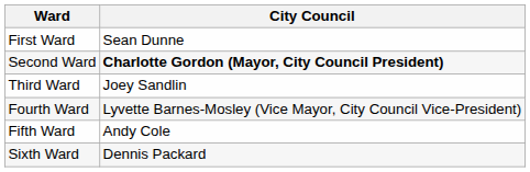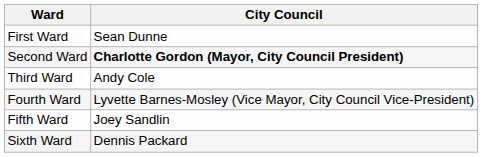 <table class="wikitable">
 <tr>
 <th>Ward</th>
 <th>City Council</th>
 </tr>
 <tr style="width:20%; vertical-align:top; text-align:left" bgcolor="#FEFEFE" |>
 <td>First Ward</td>
 <td>Sean Dunne</td>
 </tr>
 <tr style="width:20%; vertical-align:top; text-align:left" bgcolor="#F6F6F6" |>
 <td>Second Ward</td>
 <td><strong>Charlotte Gordon (Mayor, City Council President)</strong></td>
 </tr>
 <tr style="width:20%; vertical-align:top; text-align:left" bgcolor="#FEFEFE" |>
 <td>Third Ward</td>
-<td>Joey Sandlin</td>
+<td>Andy Cole</td>
 </tr>
 <tr style="width:20%; vertical-align:top; text-align:left" bgcolor="#F6F6F6" |>
 <td>Fourth Ward</td>
 <td>Lyvette Barnes-Mosley (Vice Mayor, City Council Vice-President)</td>
 </tr>
 <tr style="width:20%; vertical-align:top; text-align:left" bgcolor="#FEFEFE" |>
 <td>Fifth Ward</td>
-<td>Andy Cole</td>
+<td>Joey Sandlin</td>
 </tr>
 <tr style="width:20%; vertical-align:top; text-align:left" bgcolor="#F6F6F6" |>
 <td>Sixth Ward</td>
 <td>Dennis Packard</td>
 </tr>
 </table>
